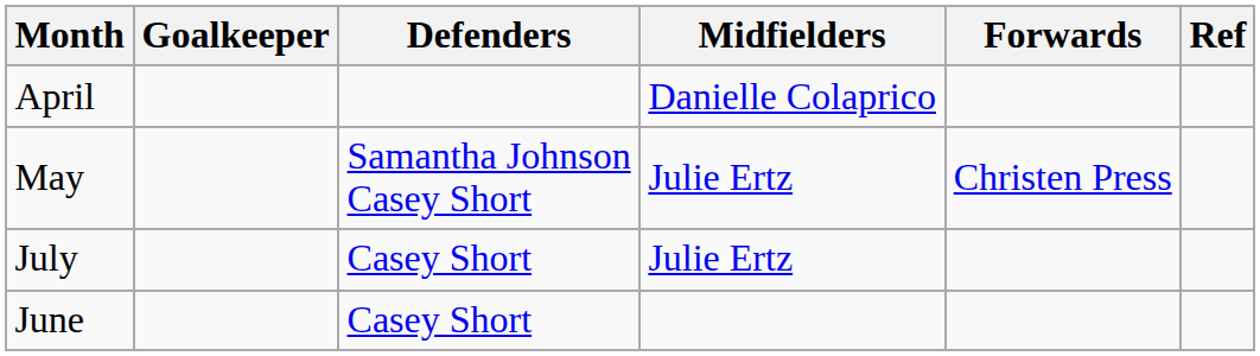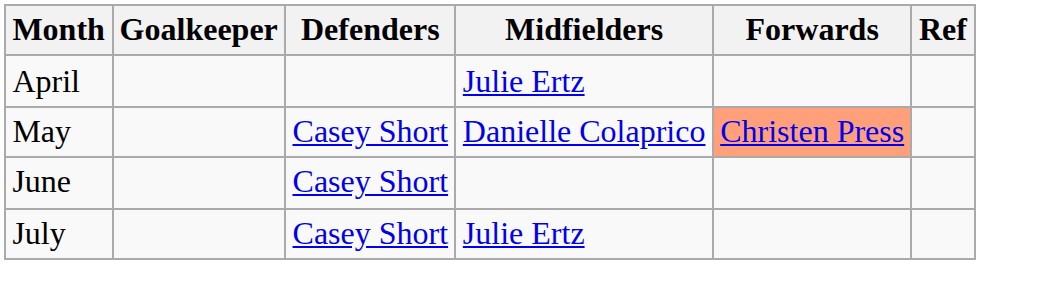 <table class="wikitable sortable">
 <tr>
 <th sort-data-type=number>Month</th>
 <th>Goalkeeper</th>
 <th>Defenders</th>
 <th>Midfielders</th>
 <th>Forwards</th>
 <th class=unsortable>Ref</th>
 </tr>
 <tr>
 <td> April</td>
 <td></td>
 <td></td>
-<td> <a href='#'>Danielle Colaprico</a><br></td>
+<td> <a href='#'>Julie Ertz</a></td>
 <td></td>
 <td></td>
 </tr>
 <tr>
 <td> May</td>
 <td></td>
-<td> <a href='#'>Samantha Johnson</a><br> <a href='#'>Casey Short</a></td>
-<td> <a href='#'>Julie Ertz</a></td>
-<td> <a href='#'>Christen Press</a></td>
+<td> <a href='#'>Casey Short</a></td>
+<td> <a href='#'>Danielle Colaprico</a><br></td>
+<td style="background: lightsalmon;"> <a href='#'>Christen Press</a></td>
+<td></td>
+</tr>
+<tr>
+<td> June</td>
+<td></td>
+<td> <a href='#'>Casey Short</a></td>
+<td></td>
+<td></td>
 <td></td>
 </tr>
 <tr>
 <td> July</td>
 <td></td>
 <td> <a href='#'>Casey Short</a></td>
 <td> <a href='#'>Julie Ertz</a></td>
 <td></td>
 <td></td>
 </tr>
-<tr>
-<td> June</td>
-<td></td>
-<td> <a href='#'>Casey Short</a></td>
-<td></td>
-<td></td>
-<td></td>
-</tr>
 </table>
